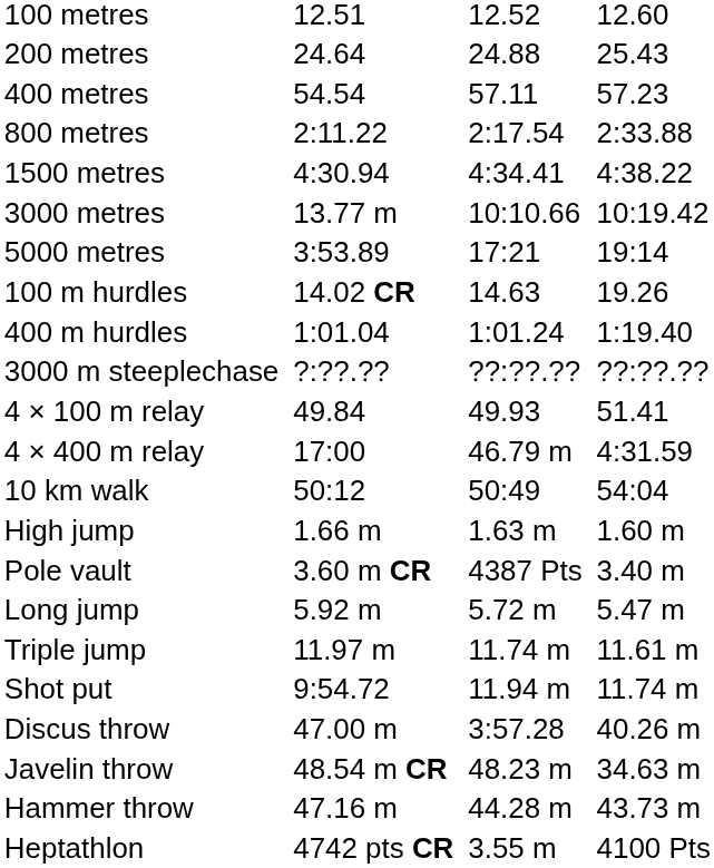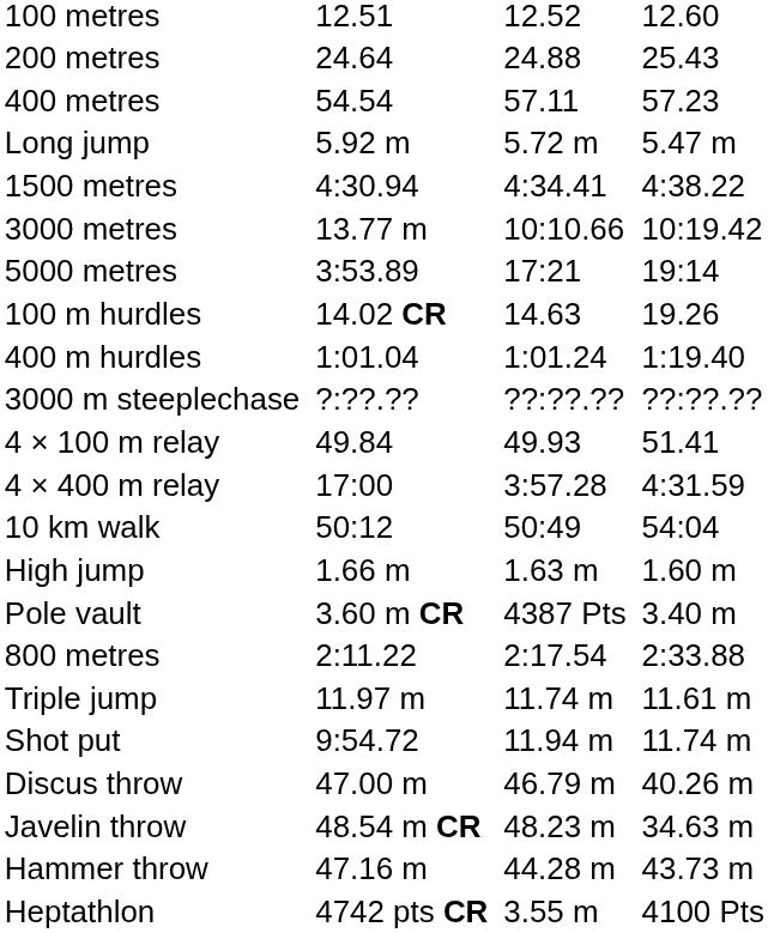 <table>
 <tr>
 <td>100 metres</td>
 <td></td>
 <td>12.51</td>
 <td></td>
 <td>12.52</td>
 <td></td>
 <td>12.60</td>
 </tr>
 <tr>
 <td>200 metres</td>
 <td></td>
 <td>24.64</td>
 <td></td>
 <td>24.88</td>
 <td></td>
 <td>25.43</td>
 </tr>
 <tr>
 <td>400 metres</td>
 <td></td>
 <td>54.54</td>
 <td></td>
 <td>57.11</td>
 <td></td>
 <td>57.23</td>
 </tr>
 <tr>
-<td>800 metres</td>
+<td>Long jump</td>
 <td></td>
-<td>2:11.22</td>
+<td>5.92 m</td>
 <td></td>
-<td>2:17.54</td>
+<td>5.72 m</td>
 <td></td>
-<td>2:33.88</td>
+<td>5.47 m</td>
 </tr>
 <tr>
 <td>1500 metres</td>
 <td></td>
 <td>4:30.94</td>
 <td></td>
 <td>4:34.41</td>
 <td></td>
 <td>4:38.22</td>
 </tr>
 <tr>
 <td>3000 metres</td>
 <td></td>
 <td>13.77 m</td>
 <td></td>
 <td>10:10.66</td>
 <td></td>
 <td>10:19.42</td>
 </tr>
 <tr>
 <td>5000 metres</td>
 <td></td>
 <td>3:53.89</td>
 <td></td>
 <td>17:21</td>
 <td></td>
 <td>19:14</td>
 </tr>
 <tr>
 <td>100 m hurdles</td>
 <td></td>
 <td>14.02 <strong>CR</strong></td>
 <td></td>
 <td>14.63</td>
 <td></td>
 <td>19.26</td>
 </tr>
 <tr>
 <td>400 m hurdles</td>
 <td></td>
 <td>1:01.04</td>
 <td></td>
 <td>1:01.24</td>
 <td></td>
 <td>1:19.40</td>
 </tr>
 <tr>
 <td>3000 m steeplechase</td>
 <td></td>
 <td>?:??.??</td>
 <td></td>
 <td>??:??.??</td>
 <td></td>
 <td>??:??.??</td>
 </tr>
 <tr>
 <td>4 × 100 m relay</td>
 <td></td>
 <td>49.84</td>
 <td></td>
 <td>49.93</td>
 <td></td>
 <td>51.41</td>
 </tr>
 <tr>
 <td>4 × 400 m relay</td>
 <td></td>
 <td>17:00</td>
 <td></td>
-<td>46.79 m</td>
+<td>3:57.28</td>
 <td></td>
 <td>4:31.59</td>
 </tr>
 <tr>
 <td>10 km walk</td>
 <td></td>
 <td>50:12</td>
 <td></td>
 <td>50:49</td>
 <td></td>
 <td>54:04</td>
 </tr>
 <tr>
 <td>High jump</td>
 <td></td>
 <td>1.66 m</td>
 <td></td>
 <td>1.63 m</td>
 <td></td>
 <td>1.60 m</td>
 </tr>
 <tr>
 <td>Pole vault</td>
 <td></td>
 <td>3.60 m <strong>CR</strong></td>
 <td></td>
 <td>4387 Pts</td>
 <td></td>
 <td>3.40 m</td>
 </tr>
 <tr>
-<td>Long jump</td>
+<td>800 metres</td>
 <td></td>
-<td>5.92 m</td>
+<td>2:11.22</td>
 <td></td>
-<td>5.72 m</td>
+<td>2:17.54</td>
 <td></td>
-<td>5.47 m</td>
+<td>2:33.88</td>
 </tr>
 <tr>
 <td>Triple jump</td>
 <td></td>
 <td>11.97 m</td>
 <td></td>
 <td>11.74 m</td>
 <td></td>
 <td>11.61 m</td>
 </tr>
 <tr>
 <td>Shot put</td>
 <td></td>
 <td>9:54.72</td>
 <td></td>
 <td>11.94 m</td>
 <td></td>
 <td>11.74 m</td>
 </tr>
 <tr>
 <td>Discus throw</td>
 <td></td>
 <td>47.00 m</td>
 <td></td>
-<td>3:57.28</td>
+<td>46.79 m</td>
 <td></td>
 <td>40.26 m</td>
 </tr>
 <tr>
 <td>Javelin throw</td>
 <td></td>
 <td>48.54 m <strong>CR</strong></td>
 <td></td>
 <td>48.23 m</td>
 <td></td>
 <td>34.63 m</td>
 </tr>
 <tr>
 <td>Hammer throw</td>
 <td></td>
 <td>47.16 m</td>
 <td></td>
 <td>44.28 m</td>
 <td></td>
 <td>43.73 m</td>
 </tr>
 <tr>
 <td>Heptathlon</td>
 <td></td>
 <td>4742 pts <strong>CR</strong></td>
 <td></td>
 <td>3.55 m</td>
 <td></td>
 <td>4100 Pts</td>
 </tr>
 </table>
